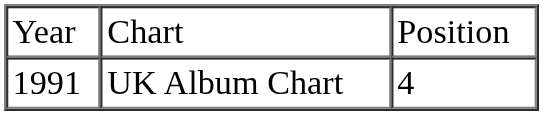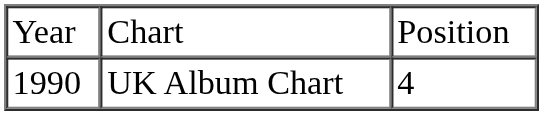 <table border=1 cellspacing=0 cellpadding=2 width="250px">
 <tr>
 <td align="left">Year</td>
 <td align="left">Chart</td>
 <td align="left">Position</td>
 </tr>
 <tr>
-<td align="left">1991</td>
+<td align="left">1990</td>
 <td align="left">UK Album Chart</td>
 <td align="left">4</td>
 </tr>
 <tr>
 </tr>
 </table>
